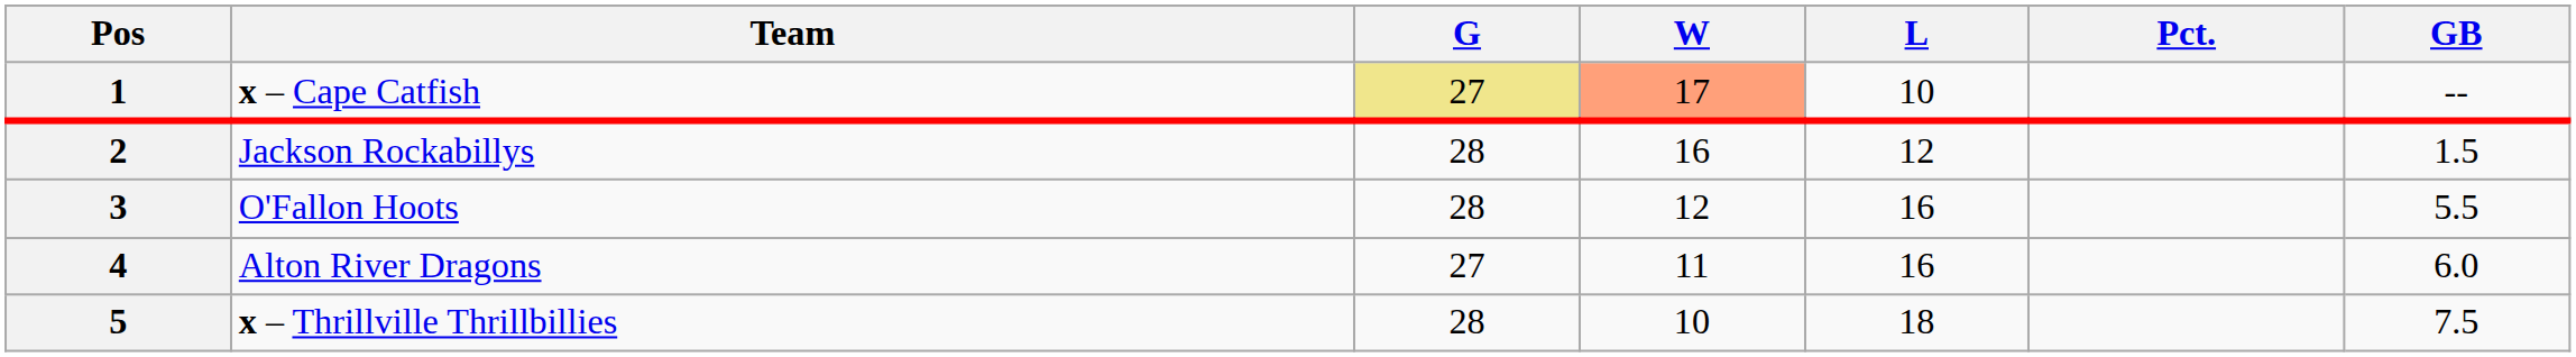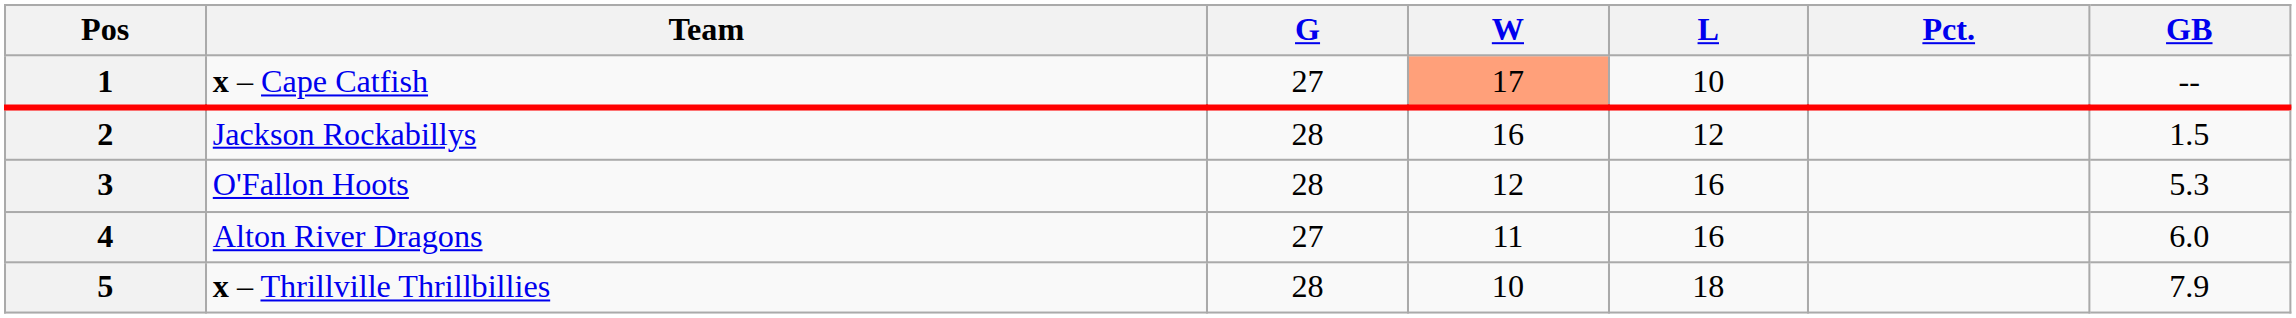 <table class="wikitable plainrowheaders" width="90%" style="text-align:center;">
 <tr>
 <th scope="col" width="5%">Pos</th>
 <th scope="col" width="25%">Team</th>
 <th scope="col" width="5%"><a href='#'>G</a></th>
 <th scope="col" width="5%"><a href='#'>W</a></th>
 <th scope="col" width="5%"><a href='#'>L</a></th>
 <th scope="col" width="7%"><a href='#'>Pct.</a></th>
 <th scope="col" width="5%"><a href='#'>GB</a></th>
 </tr>
 <tr>
 <th>1</th>
 <td style="text-align:left;"><strong>x</strong> – <a href='#'>Cape Catfish</a></td>
-<td style="background: khaki;">27</td>
+<td>27</td>
 <td style="background: lightsalmon;">17</td>
 <td>10</td>
 <td></td>
 <td>--</td>
 </tr>
 <tr>
 </tr>
 <tr |- style="border-top:3px solid red;">
 <th>2</th>
 <td style="text-align:left;"><a href='#'>Jackson Rockabillys</a></td>
 <td>28</td>
 <td>16</td>
 <td>12</td>
 <td></td>
 <td>1.5</td>
 </tr>
 <tr>
 <th>3</th>
 <td style="text-align:left;"><a href='#'>O'Fallon Hoots</a></td>
 <td>28</td>
 <td>12</td>
 <td>16</td>
 <td></td>
-<td>5.5</td>
+<td>5.3</td>
 </tr>
 <tr>
 <th>4</th>
 <td style="text-align:left;"><a href='#'>Alton River Dragons</a></td>
 <td>27</td>
 <td>11</td>
 <td>16</td>
 <td></td>
 <td>6.0</td>
 </tr>
 <tr>
 <th>5</th>
 <td style="text-align:left;"><strong>x</strong> – <a href='#'>Thrillville Thrillbillies</a></td>
 <td>28</td>
 <td>10</td>
 <td>18</td>
 <td></td>
-<td>7.5</td>
+<td>7.9</td>
 </tr>
 </table>
